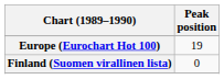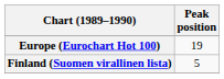 <table class="wikitable sortable plainrowheaders" style="text-align:center">
 <tr>
 <th>Chart (1989–1990)</th>
 <th>Peak<br>position</th>
 </tr>
 <tr>
 </tr>
 <tr>
 <th scope="row">Europe (<a href='#'>Eurochart Hot 100</a>)</th>
 <td>19</td>
 </tr>
 <tr>
 <th scope="row">Finland (<a href='#'>Suomen virallinen lista</a>)</th>
-<td>0</td>
+<td>5</td>
 </tr>
 <tr>
 </tr>
 <tr>
 </tr>
 <tr>
 </tr>
 <tr>
 </tr>
 <tr>
 </tr>
 <tr>
 </tr>
 </table>
